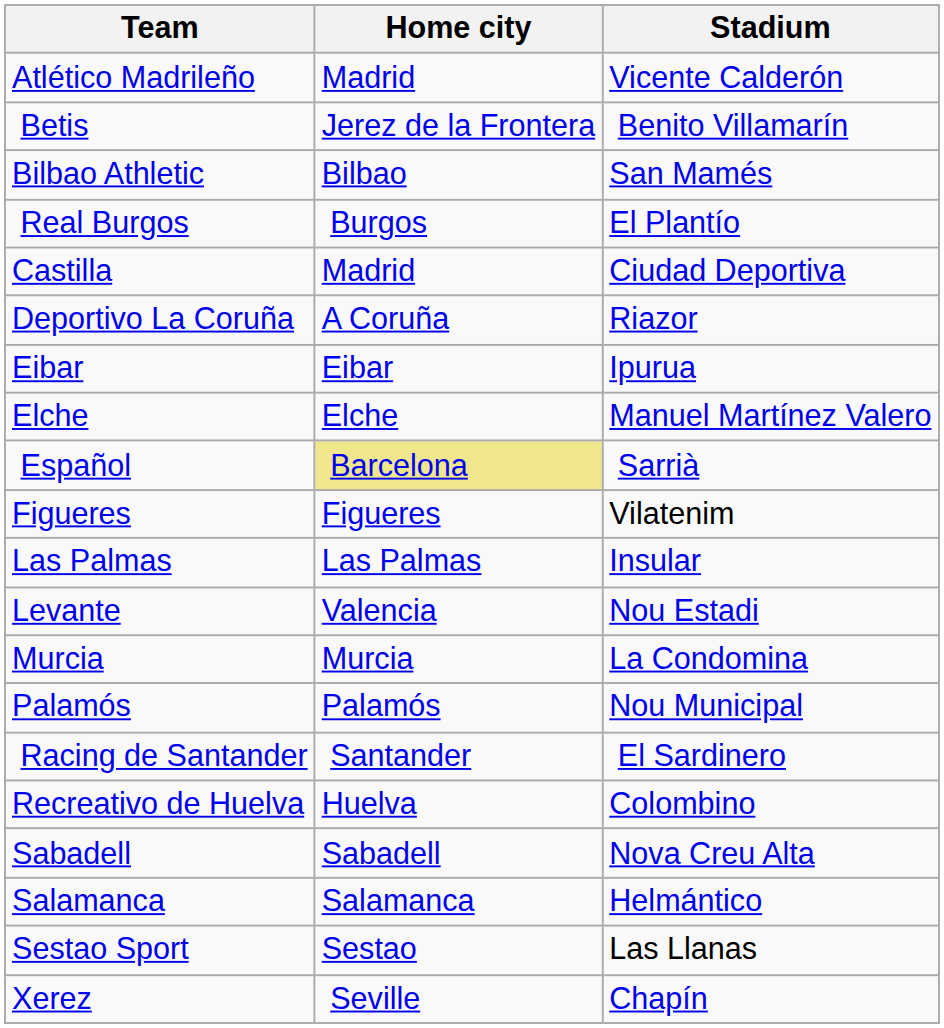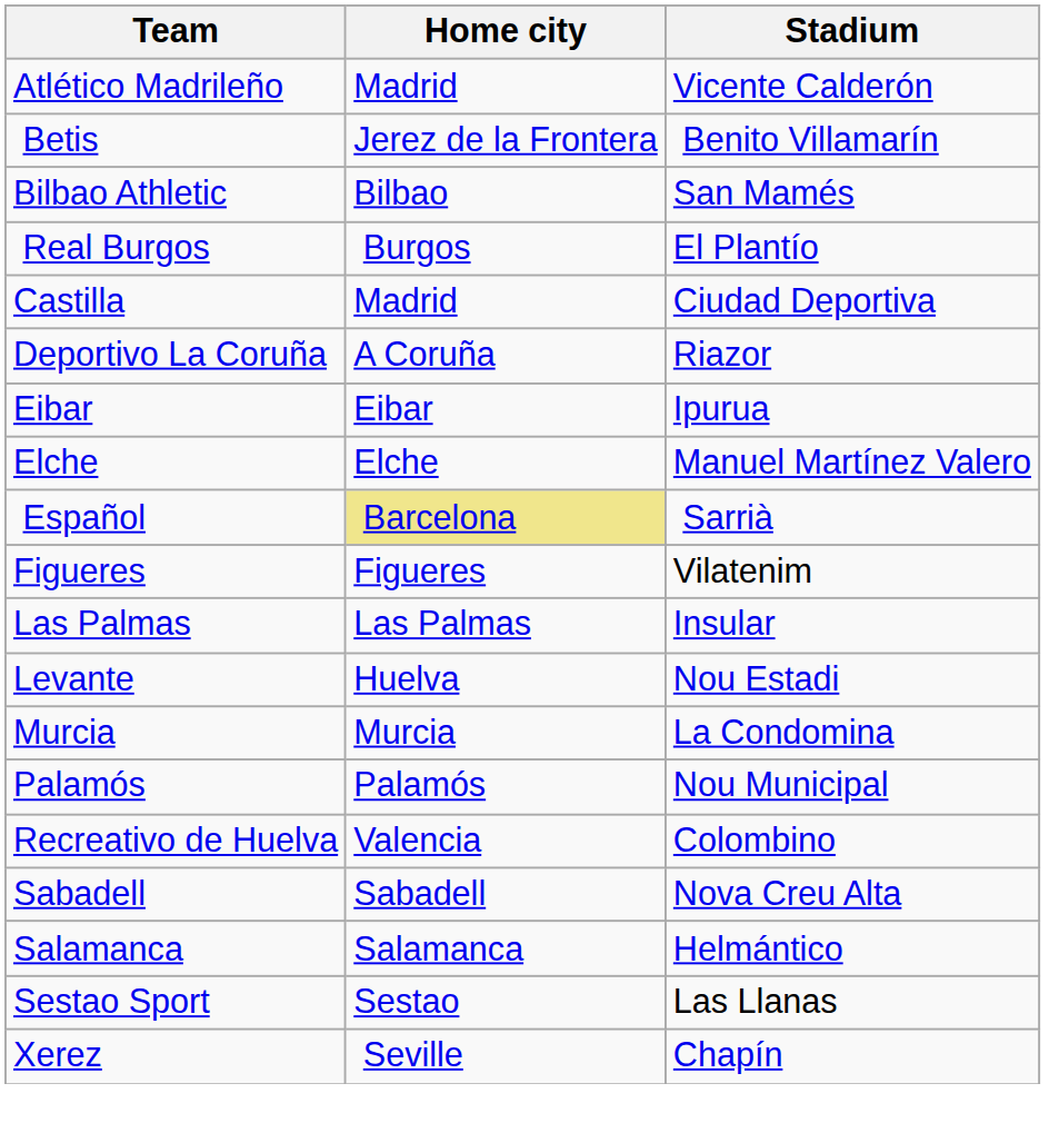 <table class="wikitable sortable">
 <tr>
 <th>Team</th>
 <th>Home city</th>
 <th>Stadium</th>
 </tr>
 <tr>
 <td><a href='#'>Atlético Madrileño</a></td>
 <td><a href='#'>Madrid</a></td>
 <td><a href='#'>Vicente Calderón</a></td>
 </tr>
 <tr>
 <td> <a href='#'>Betis</a></td>
 <td><a href='#'>Jerez de la Frontera</a></td>
 <td> <a href='#'>Benito Villamarín</a></td>
 </tr>
 <tr>
 <td><a href='#'>Bilbao Athletic</a></td>
 <td><a href='#'>Bilbao</a></td>
 <td><a href='#'>San Mamés</a></td>
 </tr>
 <tr>
 <td> <a href='#'>Real Burgos</a></td>
 <td> <a href='#'>Burgos</a></td>
 <td><a href='#'>El Plantío</a></td>
 </tr>
 <tr>
 <td><a href='#'>Castilla</a></td>
 <td><a href='#'>Madrid</a></td>
 <td><a href='#'>Ciudad Deportiva</a></td>
 </tr>
 <tr>
 <td><a href='#'>Deportivo La Coruña</a></td>
 <td><a href='#'>A Coruña</a></td>
 <td><a href='#'>Riazor</a></td>
 </tr>
 <tr>
 <td><a href='#'>Eibar</a></td>
 <td><a href='#'>Eibar</a></td>
 <td><a href='#'>Ipurua</a></td>
 </tr>
 <tr>
 <td><a href='#'>Elche</a></td>
 <td><a href='#'>Elche</a></td>
 <td><a href='#'>Manuel Martínez Valero</a></td>
 </tr>
 <tr>
 <td> <a href='#'>Español</a></td>
 <td style="background: khaki;"> <a href='#'>Barcelona</a></td>
 <td> <a href='#'>Sarrià</a></td>
 </tr>
 <tr>
 <td><a href='#'>Figueres</a></td>
 <td><a href='#'>Figueres</a></td>
 <td>Vilatenim</td>
 </tr>
 <tr>
 <td><a href='#'>Las Palmas</a></td>
 <td><a href='#'>Las Palmas</a></td>
 <td><a href='#'>Insular</a></td>
 </tr>
 <tr>
 <td><a href='#'>Levante</a></td>
-<td><a href='#'>Valencia</a></td>
+<td><a href='#'>Huelva</a></td>
 <td><a href='#'>Nou Estadi</a></td>
 </tr>
 <tr>
 <td><a href='#'>Murcia</a></td>
 <td><a href='#'>Murcia</a></td>
 <td><a href='#'>La Condomina</a></td>
 </tr>
 <tr>
 <td><a href='#'>Palamós</a></td>
 <td><a href='#'>Palamós</a></td>
 <td><a href='#'>Nou Municipal</a></td>
 </tr>
 <tr>
-<td> <a href='#'>Racing de Santander</a></td>
-<td> <a href='#'>Santander</a></td>
-<td> <a href='#'>El Sardinero</a></td>
-</tr>
-<tr>
 <td><a href='#'>Recreativo de Huelva</a></td>
-<td><a href='#'>Huelva</a></td>
+<td><a href='#'>Valencia</a></td>
 <td><a href='#'>Colombino</a></td>
 </tr>
 <tr>
 <td><a href='#'>Sabadell</a></td>
 <td><a href='#'>Sabadell</a></td>
 <td><a href='#'>Nova Creu Alta</a></td>
 </tr>
 <tr>
 <td><a href='#'>Salamanca</a></td>
 <td><a href='#'>Salamanca</a></td>
 <td><a href='#'>Helmántico</a></td>
 </tr>
 <tr>
 <td><a href='#'>Sestao Sport</a></td>
 <td><a href='#'>Sestao</a></td>
 <td>Las Llanas</td>
 </tr>
 <tr>
 <td><a href='#'>Xerez</a></td>
 <td> <a href='#'>Seville</a></td>
 <td><a href='#'>Chapín</a></td>
 </tr>
 </table>
